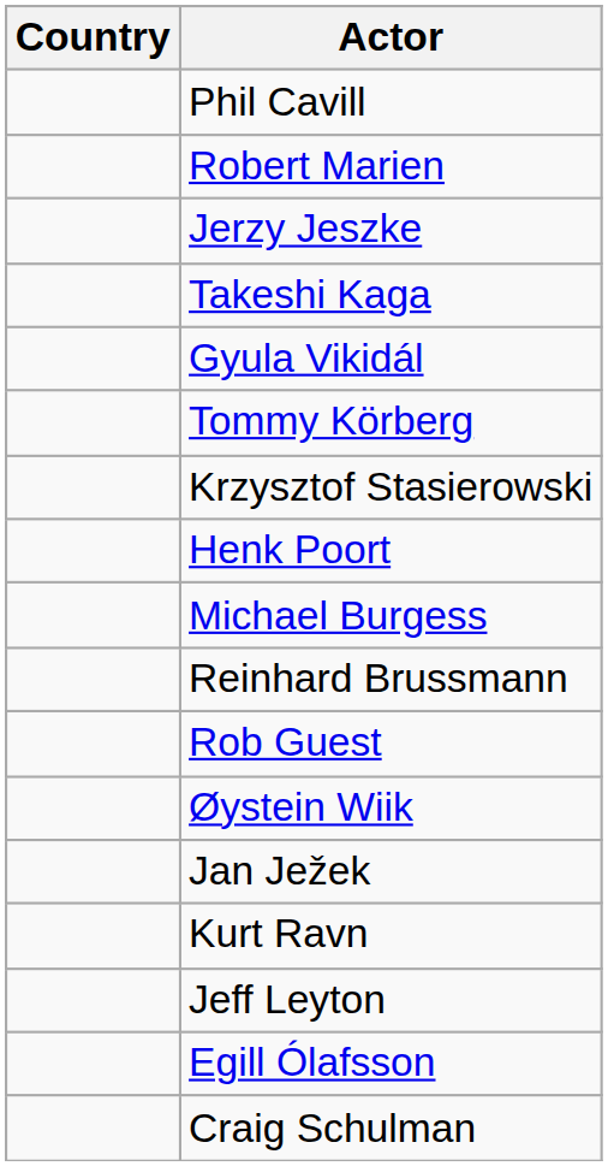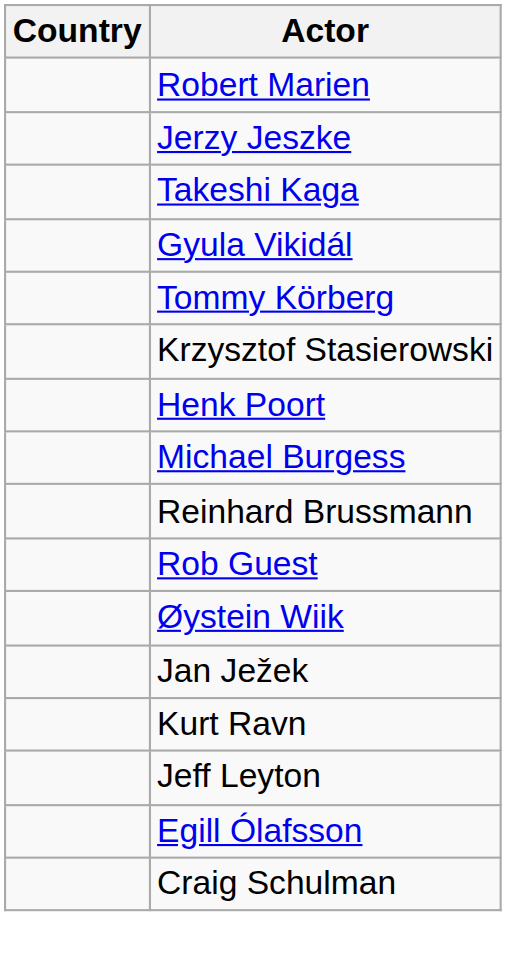 <table class="wikitable">
 <tr>
 <th>Country</th>
 <th>Actor</th>
-</tr>
-<tr>
-<td></td>
-<td>Phil Cavill</td>
 </tr>
 <tr>
 <td></td>
 <td><a href='#'>Robert Marien</a></td>
 </tr>
 <tr>
 <td></td>
 <td><a href='#'>Jerzy Jeszke</a></td>
 </tr>
 <tr>
 <td></td>
 <td><a href='#'>Takeshi Kaga</a></td>
 </tr>
 <tr>
 <td></td>
 <td><a href='#'>Gyula Vikidál</a></td>
 </tr>
 <tr>
 <td></td>
 <td><a href='#'>Tommy Körberg</a></td>
 </tr>
 <tr>
 <td></td>
 <td>Krzysztof Stasierowski</td>
 </tr>
 <tr>
 <td></td>
 <td><a href='#'>Henk Poort</a></td>
 </tr>
 <tr>
 <td></td>
 <td><a href='#'>Michael Burgess</a></td>
 </tr>
 <tr>
 <td></td>
 <td>Reinhard Brussmann</td>
 </tr>
 <tr>
 <td></td>
 <td><a href='#'>Rob Guest</a></td>
 </tr>
 <tr>
 <td></td>
 <td><a href='#'>Øystein Wiik</a></td>
 </tr>
 <tr>
 <td></td>
 <td>Jan Ježek</td>
 </tr>
 <tr>
 <td></td>
 <td>Kurt Ravn</td>
 </tr>
 <tr>
 <td></td>
 <td>Jeff Leyton</td>
 </tr>
 <tr>
 <td></td>
 <td><a href='#'>Egill Ólafsson</a></td>
 </tr>
 <tr>
 <td></td>
 <td>Craig Schulman</td>
 </tr>
 </table>
